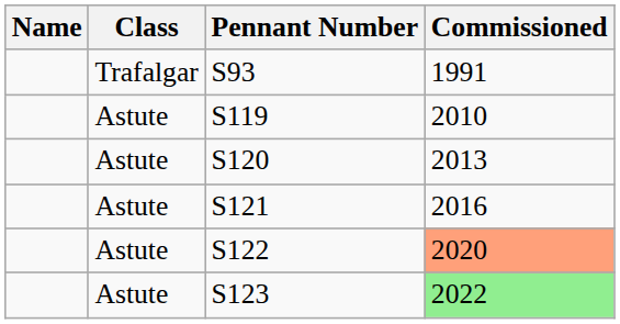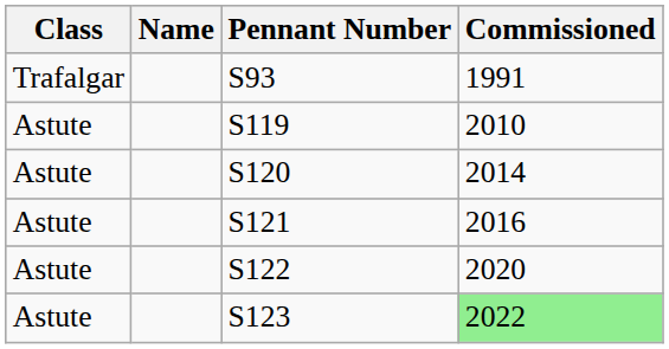 <table class="wikitable">
 <tr>
+<th>Class</th>
 <th>Name</th>
-<th>Class</th>
 <th>Pennant Number</th>
 <th>Commissioned</th>
 </tr>
 <tr>
+<td>Trafalgar</td>
 <td></td>
-<td>Trafalgar</td>
 <td>S93</td>
 <td>1991</td>
 </tr>
 <tr>
+<td>Astute</td>
 <td></td>
-<td>Astute</td>
 <td>S119</td>
 <td>2010</td>
 </tr>
 <tr>
+<td>Astute</td>
 <td></td>
-<td>Astute</td>
 <td>S120</td>
-<td>2013</td>
+<td>2014</td>
 </tr>
 <tr>
+<td>Astute</td>
 <td></td>
-<td>Astute</td>
 <td>S121</td>
 <td>2016</td>
 </tr>
 <tr>
+<td>Astute</td>
 <td></td>
-<td>Astute</td>
 <td>S122</td>
-<td style="background: lightsalmon;">2020</td>
+<td>2020</td>
 </tr>
 <tr>
+<td>Astute</td>
 <td></td>
-<td>Astute</td>
 <td>S123</td>
 <td style="background: lightgreen;">2022</td>
 </tr>
 </table>
